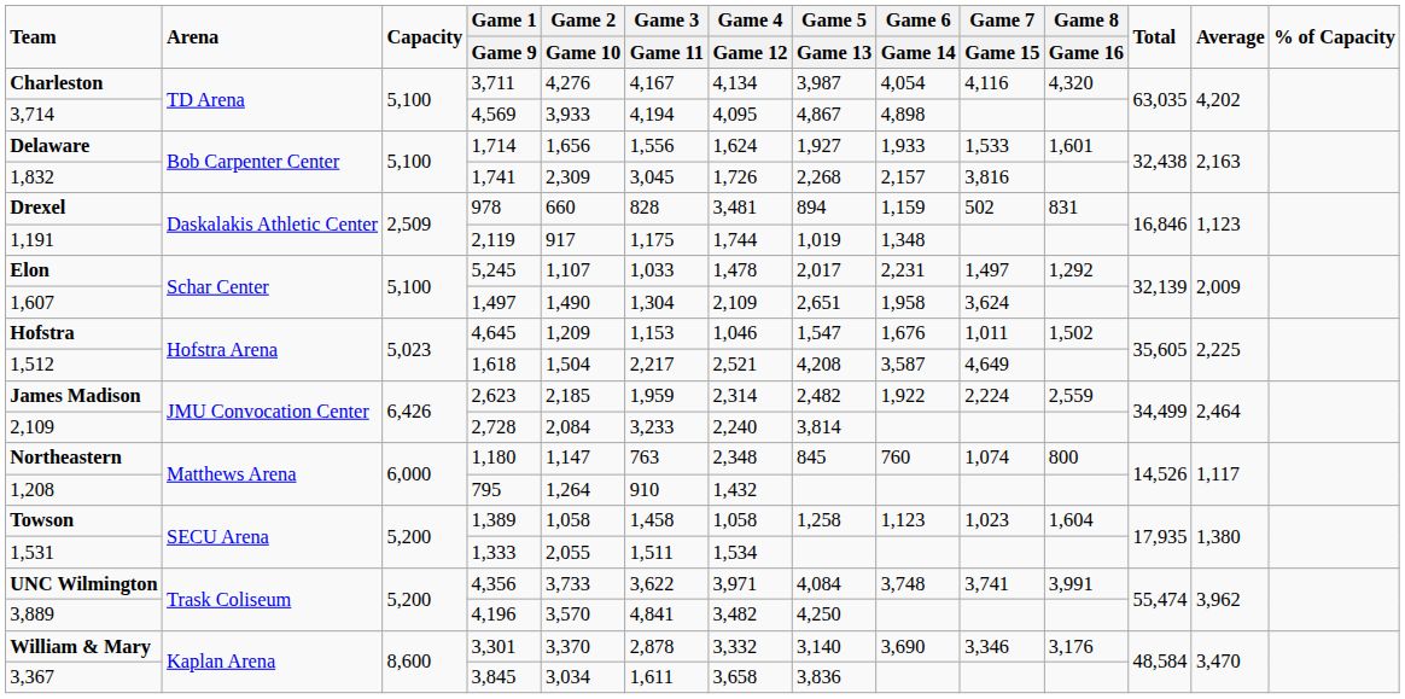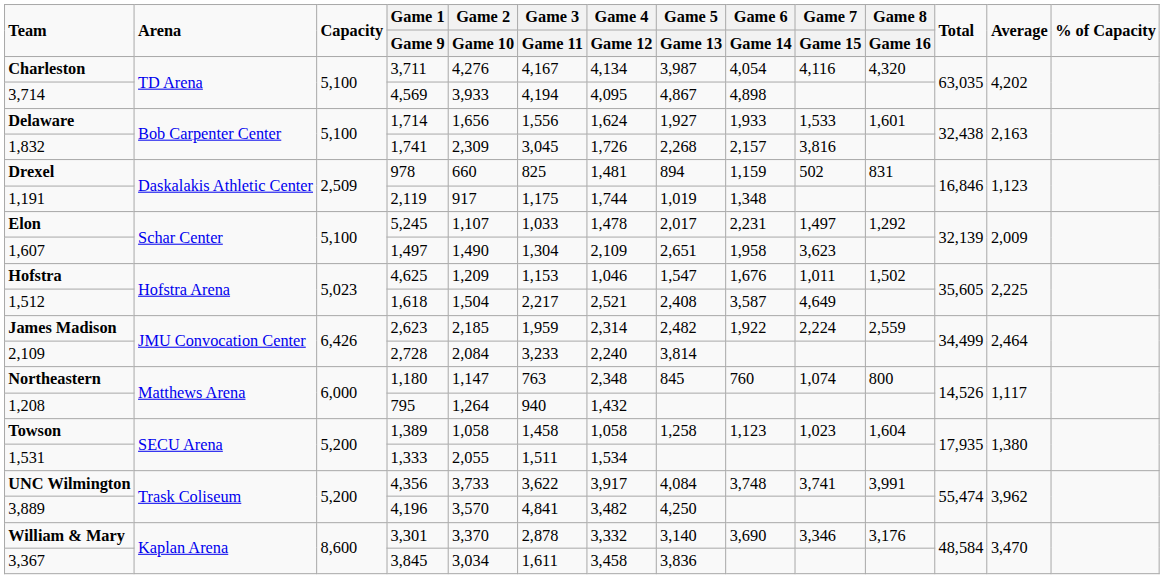 <table class="wikitable sortable">
 <tr>
 <td rowspan=2><strong>Team</strong></td>
 <td rowspan=2><strong>Arena</strong></td>
 <td rowspan=2><strong>Capacity</strong></td>
 <th>Game 1</th>
 <th>Game 2</th>
 <th>Game 3</th>
 <th>Game 4</th>
 <th>Game 5</th>
 <th>Game 6</th>
 <th>Game 7</th>
 <th>Game 8</th>
 <td rowspan=2><strong>Total</strong></td>
 <td rowspan=2><strong>Average</strong></td>
 <td rowspan=2><strong>% of Capacity</strong></td>
 </tr>
 <tr>
 <th>Game 9</th>
 <th>Game 10</th>
 <th>Game 11</th>
 <th>Game 12</th>
 <th>Game 13</th>
 <th>Game 14</th>
 <th>Game 15</th>
 <th>Game 16</th>
 </tr>
 <tr>
 <td style=><strong>Charleston</strong></td>
 <td rowspan=2><a href='#'>TD Arena</a></td>
 <td rowspan=2>5,100</td>
 <td>3,711</td>
 <td>4,276</td>
 <td>4,167</td>
 <td>4,134</td>
 <td>3,987</td>
 <td>4,054</td>
 <td>4,116</td>
 <td>4,320</td>
 <td rowspan=2>63,035</td>
 <td rowspan=2>4,202</td>
 <td rowspan=2></td>
 </tr>
 <tr>
 <td>3,714</td>
 <td>4,569</td>
 <td>3,933</td>
 <td>4,194</td>
 <td>4,095</td>
 <td>4,867</td>
 <td>4,898</td>
 <td></td>
 </tr>
 <tr>
 <td style=><strong>Delaware</strong></td>
 <td rowspan=2><a href='#'>Bob Carpenter Center</a></td>
 <td rowspan=2>5,100</td>
 <td>1,714</td>
 <td>1,656</td>
 <td>1,556</td>
 <td>1,624</td>
 <td>1,927</td>
 <td>1,933</td>
 <td>1,533</td>
 <td>1,601</td>
 <td rowspan=2>32,438</td>
 <td rowspan=2>2,163</td>
 <td rowspan=2></td>
 </tr>
 <tr>
 <td>1,832</td>
 <td>1,741</td>
 <td>2,309</td>
 <td>3,045</td>
 <td>1,726</td>
 <td>2,268</td>
 <td>2,157</td>
 <td>3,816</td>
 </tr>
 <tr>
 <td style=><strong>Drexel</strong></td>
 <td rowspan=2><a href='#'>Daskalakis Athletic Center</a></td>
 <td rowspan=2>2,509</td>
 <td>978</td>
 <td>660</td>
-<td>828</td>
-<td>3,481</td>
+<td>825</td>
+<td>1,481</td>
 <td>894</td>
 <td>1,159</td>
 <td>502</td>
 <td>831</td>
 <td rowspan=2>16,846</td>
 <td rowspan=2>1,123</td>
 <td rowspan=2></td>
 </tr>
 <tr>
 <td>1,191</td>
 <td>2,119</td>
 <td>917</td>
 <td>1,175</td>
 <td>1,744</td>
 <td>1,019</td>
 <td>1,348</td>
 <td></td>
 </tr>
 <tr>
 <td style=><strong>Elon</strong></td>
 <td rowspan=2><a href='#'>Schar Center</a></td>
 <td rowspan=2>5,100</td>
 <td>5,245</td>
 <td>1,107</td>
 <td>1,033</td>
 <td>1,478</td>
 <td>2,017</td>
 <td>2,231</td>
 <td>1,497</td>
 <td>1,292</td>
 <td rowspan=2>32,139</td>
 <td rowspan=2>2,009</td>
 <td rowspan=2></td>
 </tr>
 <tr>
 <td>1,607</td>
 <td>1,497</td>
 <td>1,490</td>
 <td>1,304</td>
 <td>2,109</td>
 <td>2,651</td>
 <td>1,958</td>
-<td>3,624</td>
+<td>3,623</td>
 </tr>
 <tr>
 <td style=><strong>Hofstra</strong></td>
 <td rowspan=2><a href='#'>Hofstra Arena</a></td>
 <td rowspan=2>5,023</td>
-<td>4,645</td>
+<td>4,625</td>
 <td>1,209</td>
 <td>1,153</td>
 <td>1,046</td>
 <td>1,547</td>
 <td>1,676</td>
 <td>1,011</td>
 <td>1,502</td>
 <td rowspan=2>35,605</td>
 <td rowspan=2>2,225</td>
 <td rowspan=2></td>
 </tr>
 <tr>
 <td>1,512</td>
 <td>1,618</td>
 <td>1,504</td>
 <td>2,217</td>
 <td>2,521</td>
-<td>4,208</td>
+<td>2,408</td>
 <td>3,587</td>
 <td>4,649</td>
 </tr>
 <tr>
 <td style=><strong>James Madison</strong></td>
 <td rowspan=2><a href='#'>JMU Convocation Center</a></td>
 <td rowspan=2>6,426</td>
 <td>2,623</td>
 <td>2,185</td>
 <td>1,959</td>
 <td>2,314</td>
 <td>2,482</td>
 <td>1,922</td>
 <td>2,224</td>
 <td>2,559</td>
 <td rowspan=2>34,499</td>
 <td rowspan=2>2,464</td>
 <td rowspan=2></td>
 </tr>
 <tr>
 <td>2,109</td>
 <td>2,728</td>
 <td>2,084</td>
 <td>3,233</td>
 <td>2,240</td>
 <td>3,814</td>
 <td></td>
 <td></td>
 </tr>
 <tr>
 <td style=><strong>Northeastern</strong></td>
 <td rowspan=2><a href='#'>Matthews Arena</a></td>
 <td rowspan=2>6,000</td>
 <td>1,180</td>
 <td>1,147</td>
 <td>763</td>
 <td>2,348</td>
 <td>845</td>
 <td>760</td>
 <td>1,074</td>
 <td>800</td>
 <td rowspan=2>14,526</td>
 <td rowspan=2>1,117</td>
 <td rowspan=2></td>
 </tr>
 <tr>
 <td>1,208</td>
 <td>795</td>
 <td>1,264</td>
-<td>910</td>
+<td>940</td>
 <td>1,432</td>
 <td></td>
 <td></td>
 <td></td>
 </tr>
 <tr>
 <td style=><strong>Towson</strong></td>
 <td rowspan=2><a href='#'>SECU Arena</a></td>
 <td rowspan=2>5,200</td>
 <td>1,389</td>
 <td>1,058</td>
 <td>1,458</td>
 <td>1,058</td>
 <td>1,258</td>
 <td>1,123</td>
 <td>1,023</td>
 <td>1,604</td>
 <td rowspan=2>17,935</td>
 <td rowspan=2>1,380</td>
 <td rowspan=2></td>
 </tr>
 <tr>
 <td>1,531</td>
 <td>1,333</td>
 <td>2,055</td>
 <td>1,511</td>
 <td>1,534</td>
 <td></td>
 <td></td>
 <td></td>
 </tr>
 <tr>
 <td style=><strong>UNC Wilmington</strong></td>
 <td rowspan=2><a href='#'>Trask Coliseum</a></td>
 <td rowspan=2>5,200</td>
 <td>4,356</td>
 <td>3,733</td>
 <td>3,622</td>
-<td>3,971</td>
+<td>3,917</td>
 <td>4,084</td>
 <td>3,748</td>
 <td>3,741</td>
 <td>3,991</td>
 <td rowspan=2>55,474</td>
 <td rowspan=2>3,962</td>
 <td rowspan=2></td>
 </tr>
 <tr>
 <td>3,889</td>
 <td>4,196</td>
 <td>3,570</td>
 <td>4,841</td>
 <td>3,482</td>
 <td>4,250</td>
 <td></td>
 <td></td>
 </tr>
 <tr>
 <td style=><strong>William & Mary</strong></td>
 <td rowspan=2><a href='#'>Kaplan Arena</a></td>
 <td rowspan=2>8,600</td>
 <td>3,301</td>
 <td>3,370</td>
 <td>2,878</td>
 <td>3,332</td>
 <td>3,140</td>
 <td>3,690</td>
 <td>3,346</td>
 <td>3,176</td>
 <td rowspan=2>48,584</td>
 <td rowspan=2>3,470</td>
 <td rowspan=2></td>
 </tr>
 <tr>
 <td>3,367</td>
 <td>3,845</td>
 <td>3,034</td>
 <td>1,611</td>
-<td>3,658</td>
+<td>3,458</td>
 <td>3,836</td>
 <td></td>
 <td></td>
 </tr>
 </table>
